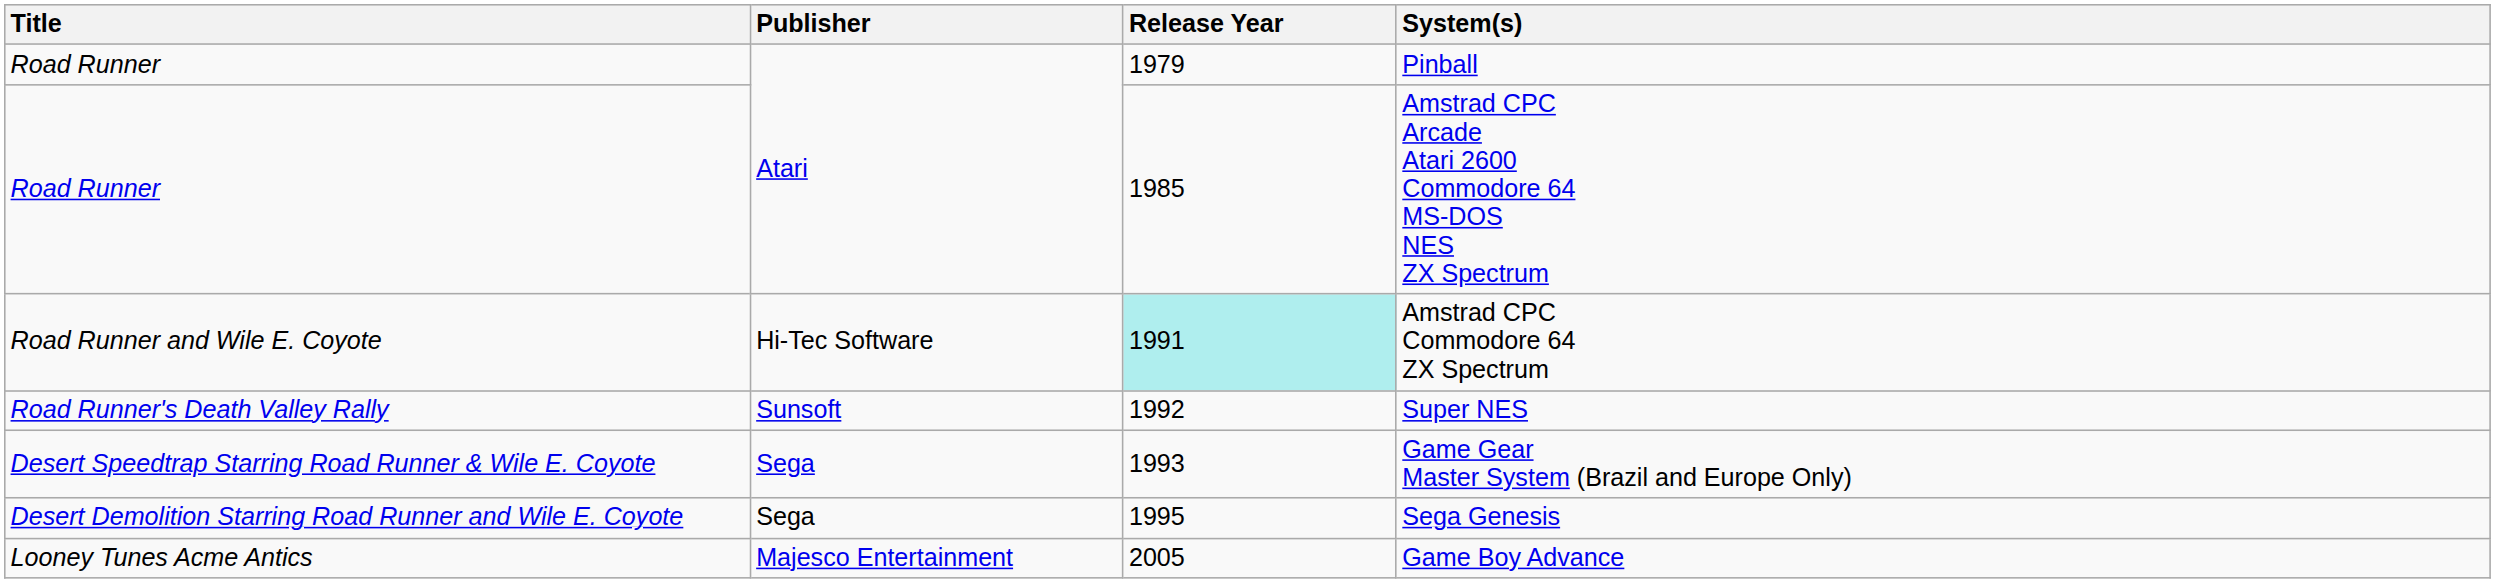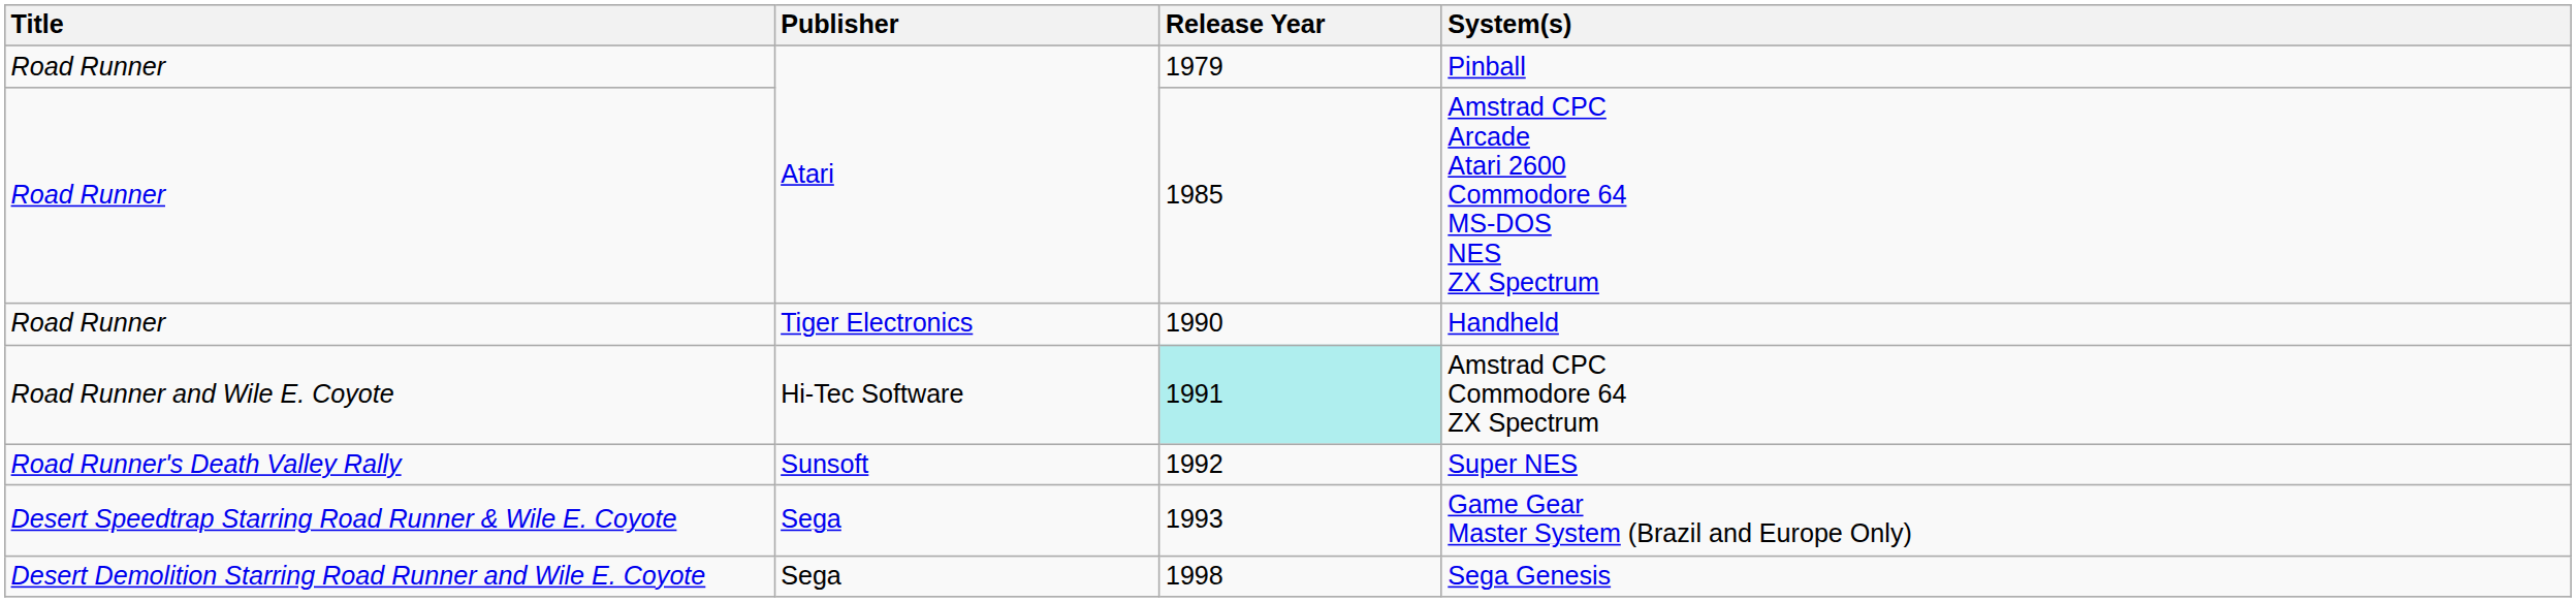 <table class="wikitable sortable" style="width: 100%;">
 <tr>
 <th style="width:30%; text-align:left;">Title</th>
 <th style="width:15%; text-align:left;">Publisher</th>
 <th style="width:11%; text-align:left;">Release Year</th>
 <th style="width:44%; text-align:left;">System(s)</th>
 </tr>
 <tr>
 <td><em>Road Runner</em></td>
 <td rowspan="2"><a href='#'>Atari</a></td>
 <td>1979</td>
 <td><a href='#'>Pinball</a></td>
 </tr>
 <tr>
 <td><em><a href='#'>Road Runner</a></em></td>
 <td>1985</td>
 <td><a href='#'>Amstrad CPC</a><br><a href='#'>Arcade</a><br><a href='#'>Atari 2600</a><br><a href='#'>Commodore 64</a><br><a href='#'>MS-DOS</a><br><a href='#'>NES</a><br><a href='#'>ZX Spectrum</a></td>
+</tr>
+<tr>
+<td><em>Road Runner</em></td>
+<td><a href='#'>Tiger Electronics</a></td>
+<td>1990</td>
+<td><a href='#'>Handheld</a></td>
 </tr>
 <tr>
 <td><em>Road Runner and Wile E. Coyote</em></td>
 <td>Hi-Tec Software</td>
 <td style="background: paleturquoise;">1991</td>
 <td>Amstrad CPC<br>Commodore 64<br>ZX Spectrum</td>
 </tr>
 <tr>
 <td><em><a href='#'>Road Runner's Death Valley Rally</a></em></td>
 <td><a href='#'>Sunsoft</a></td>
 <td>1992</td>
 <td><a href='#'>Super NES</a></td>
 </tr>
 <tr>
 <td><em><a href='#'>Desert Speedtrap Starring Road Runner & Wile E. Coyote</a></em></td>
 <td><a href='#'>Sega</a></td>
 <td>1993</td>
 <td><a href='#'>Game Gear</a><br><a href='#'>Master System</a> (Brazil and Europe Only)</td>
 </tr>
 <tr>
 <td><em><a href='#'>Desert Demolition Starring Road Runner and Wile E. Coyote</a></em></td>
 <td>Sega</td>
-<td>1995</td>
+<td>1998</td>
 <td><a href='#'>Sega Genesis</a></td>
 </tr>
-<tr>
-<td><em>Looney Tunes Acme Antics</em></td>
-<td><a href='#'>Majesco Entertainment</a></td>
-<td>2005</td>
-<td><a href='#'>Game Boy Advance</a></td>
-</tr>
 </table>
